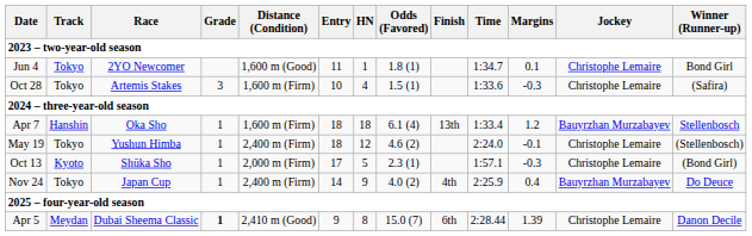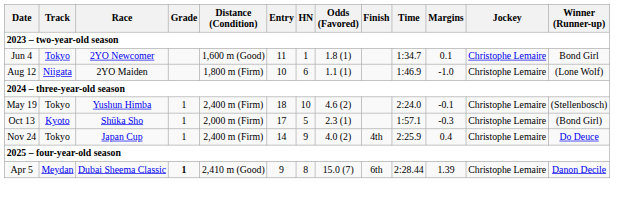 <table class="wikitable" style="border-collapse: collapse; font-size: 90%; text-align: center; white-space: nowrap">
 <tr>
 <th>Date</th>
 <th>Track</th>
 <th>Race</th>
 <th>Grade</th>
 <th>Distance<br>(Condition)</th>
 <th>Entry</th>
 <th>HN</th>
 <th>Odds<br>(Favored)</th>
 <th>Finish</th>
 <th>Time</th>
 <th>Margins</th>
 <th>Jockey</th>
 <th>Winner<br>(Runner-up)</th>
 </tr>
 <tr style="background-color:white">
 <td colspan="13" align="left"><strong>2023 – two-year-old season</strong></td>
 </tr>
 <tr>
 <td>Jun 4</td>
 <td><a href='#'>Tokyo</a></td>
 <td><a href='#'>2YO Newcomer</a></td>
 <td></td>
 <td>1,600 m (Good)</td>
 <td>11</td>
 <td>1</td>
 <td>1.8 (1)</td>
 <td></td>
 <td>1:34.7</td>
 <td>0.1</td>
 <td><a href='#'>Christophe Lemaire</a></td>
 <td>Bond Girl</td>
 </tr>
 <tr>
-<td>Oct 28</td>
-<td>Tokyo</td>
-<td><a href='#'>Artemis Stakes</a></td>
-<td>3</td>
-<td>1,600 m (Firm)</td>
+<td>Aug 12</td>
+<td><a href='#'>Niigata</a></td>
+<td>2YO Maiden</td>
+<td></td>
+<td>1,800 m (Firm)</td>
 <td>10</td>
-<td>4</td>
-<td>1.5 (1)</td>
+<td>6</td>
+<td>1.1 (1)</td>
 <td></td>
-<td>1:33.6</td>
-<td>-0.3</td>
+<td>1:46.9</td>
+<td>-1.0</td>
 <td>Christophe Lemaire</td>
-<td>(Safira)</td>
+<td>(Lone Wolf)</td>
 </tr>
 <tr style="background-color:white">
 <td colspan="13" align="left"><strong>2024 – three-year-old season</strong></td>
-</tr>
-<tr>
-<td>Apr 7</td>
-<td><a href='#'>Hanshin</a></td>
-<td><a href='#'>Oka Sho</a></td>
-<td>1</td>
-<td>1,600 m (Firm)</td>
-<td>18</td>
-<td>18</td>
-<td>6.1 (4)</td>
-<td>13th</td>
-<td>1:33.4</td>
-<td>1.2</td>
-<td><a href='#'>Bauyrzhan Murzabayev</a></td>
-<td><a href='#'>Stellenbosch</a></td>
 </tr>
 <tr>
 <td>May 19</td>
 <td>Tokyo</td>
 <td><a href='#'>Yushun Himba</a></td>
 <td>1</td>
 <td>2,400 m (Firm)</td>
 <td>18</td>
-<td>12</td>
+<td>10</td>
 <td>4.6 (2)</td>
 <td></td>
 <td>2:24.0</td>
 <td>-0.1</td>
 <td>Christophe Lemaire</td>
 <td>(Stellenbosch)</td>
 </tr>
 <tr>
 <td>Oct 13</td>
 <td><a href='#'>Kyoto</a></td>
 <td><a href='#'>Shūka Sho</a></td>
 <td>1</td>
 <td>2,000 m (Firm)</td>
 <td>17</td>
 <td>5</td>
 <td>2.3 (1)</td>
 <td></td>
 <td>1:57.1</td>
 <td>-0.3</td>
 <td>Christophe Lemaire</td>
 <td>(Bond Girl)</td>
 </tr>
 <tr>
 <td>Nov 24</td>
 <td>Tokyo</td>
 <td><a href='#'>Japan Cup</a></td>
 <td>1</td>
 <td>2,400 m (Firm)</td>
 <td>14</td>
 <td>9</td>
 <td>4.0 (2)</td>
 <td>4th</td>
 <td>2:25.9</td>
 <td>0.4</td>
-<td><a href='#'>Bauyrzhan Murzabayev</a></td>
+<td>Christophe Lemaire</td>
 <td><a href='#'>Do Deuce</a></td>
 </tr>
 <tr style="background-color:white">
 <td colspan="13" align="left"><strong>2025 – four-year-old season</strong></td>
 </tr>
 <tr>
 <td>Apr 5</td>
 <td><a href='#'>Meydan</a></td>
 <td><a href='#'>Dubai Sheema Classic</a></td>
 <td><strong>1</strong></td>
 <td>2,410 m (Good)</td>
 <td>9</td>
 <td>8</td>
 <td>15.0 (7)</td>
 <td>6th</td>
 <td>2:28.44</td>
 <td>1.39</td>
 <td>Christophe Lemaire</td>
 <td><a href='#'>Danon Decile</a></td>
 </tr>
 </table>
